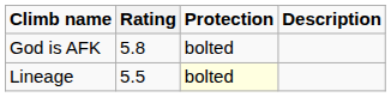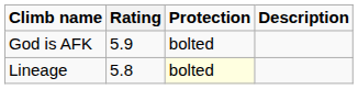 <table class="wikitable">
 <tr>
 <td><strong>Climb name</strong></td>
 <th><strong>Rating</strong></th>
 <td><strong>Protection</strong></td>
 <td><strong>Description</strong></td>
 </tr>
 <tr>
 <td>God is AFK</td>
-<td>5.8</td>
+<td>5.9</td>
 <td>bolted</td>
 <td></td>
 </tr>
 <tr>
 <td>Lineage</td>
-<td>5.5</td>
+<td>5.8</td>
 <td style="background: lightyellow;">bolted</td>
 <td></td>
 </tr>
 </table>
